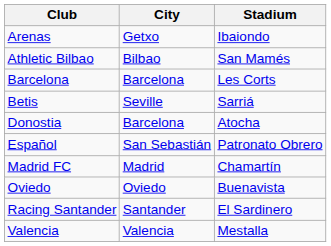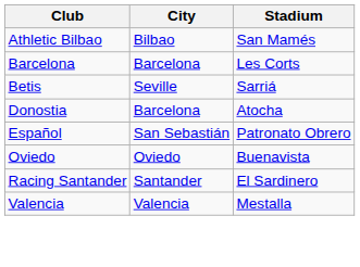 <table class="wikitable sortable">
 <tr>
 <th>Club</th>
 <th>City</th>
 <th>Stadium</th>
-</tr>
-<tr>
-<td><a href='#'>Arenas</a></td>
-<td><a href='#'>Getxo</a></td>
-<td><a href='#'>Ibaiondo</a></td>
 </tr>
 <tr>
 <td><a href='#'>Athletic Bilbao</a></td>
 <td><a href='#'>Bilbao</a></td>
 <td><a href='#'>San Mamés</a></td>
 </tr>
 <tr>
 <td><a href='#'>Barcelona</a></td>
 <td><a href='#'>Barcelona</a></td>
 <td><a href='#'>Les Corts</a></td>
 </tr>
 <tr>
 <td><a href='#'>Betis</a></td>
 <td><a href='#'>Seville</a></td>
 <td><a href='#'>Sarriá</a></td>
 </tr>
 <tr>
 <td><a href='#'>Donostia</a></td>
 <td><a href='#'>Barcelona</a></td>
 <td><a href='#'>Atocha</a></td>
 </tr>
 <tr>
 <td><a href='#'>Español</a></td>
 <td><a href='#'>San Sebastián</a></td>
 <td><a href='#'>Patronato Obrero</a></td>
 </tr>
 <tr>
-<td><a href='#'>Madrid FC</a></td>
-<td><a href='#'>Madrid</a></td>
-<td><a href='#'>Chamartín</a></td>
-</tr>
-<tr>
 <td><a href='#'>Oviedo</a></td>
 <td><a href='#'>Oviedo</a></td>
 <td><a href='#'>Buenavista</a></td>
 </tr>
 <tr>
 <td><a href='#'>Racing Santander</a></td>
 <td><a href='#'>Santander</a></td>
 <td><a href='#'>El Sardinero</a></td>
 </tr>
 <tr>
 <td><a href='#'>Valencia</a></td>
 <td><a href='#'>Valencia</a></td>
 <td><a href='#'>Mestalla</a></td>
 </tr>
 </table>
